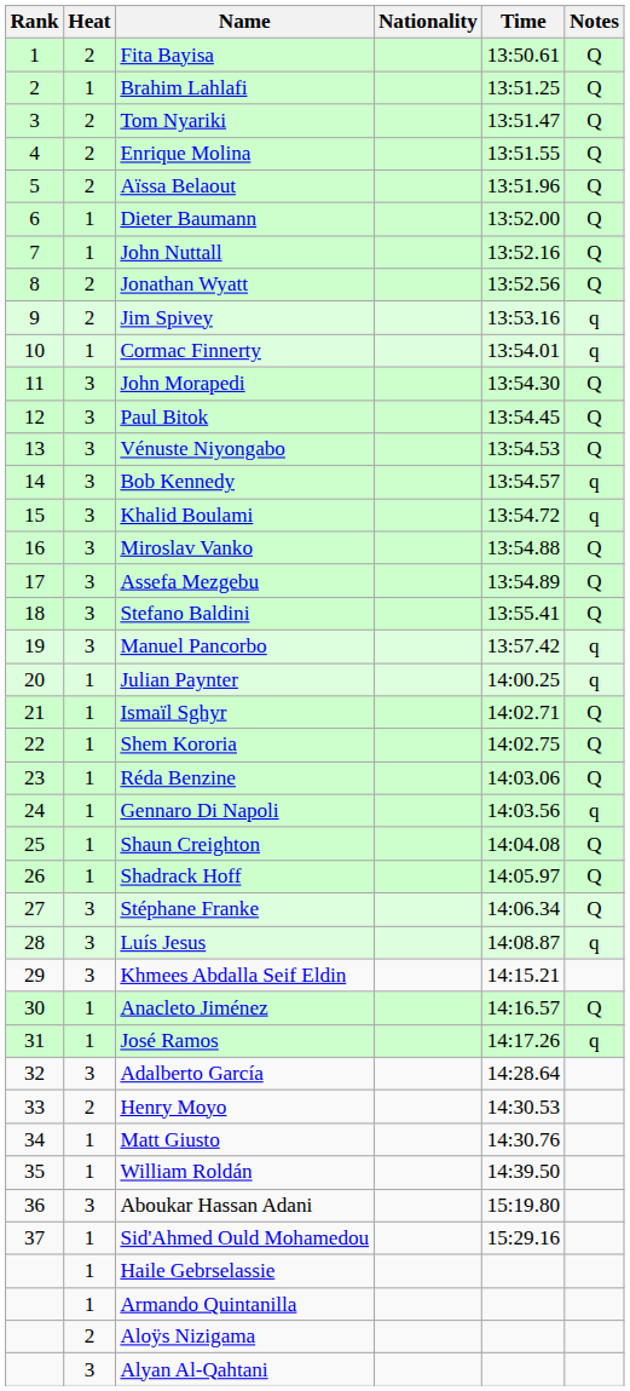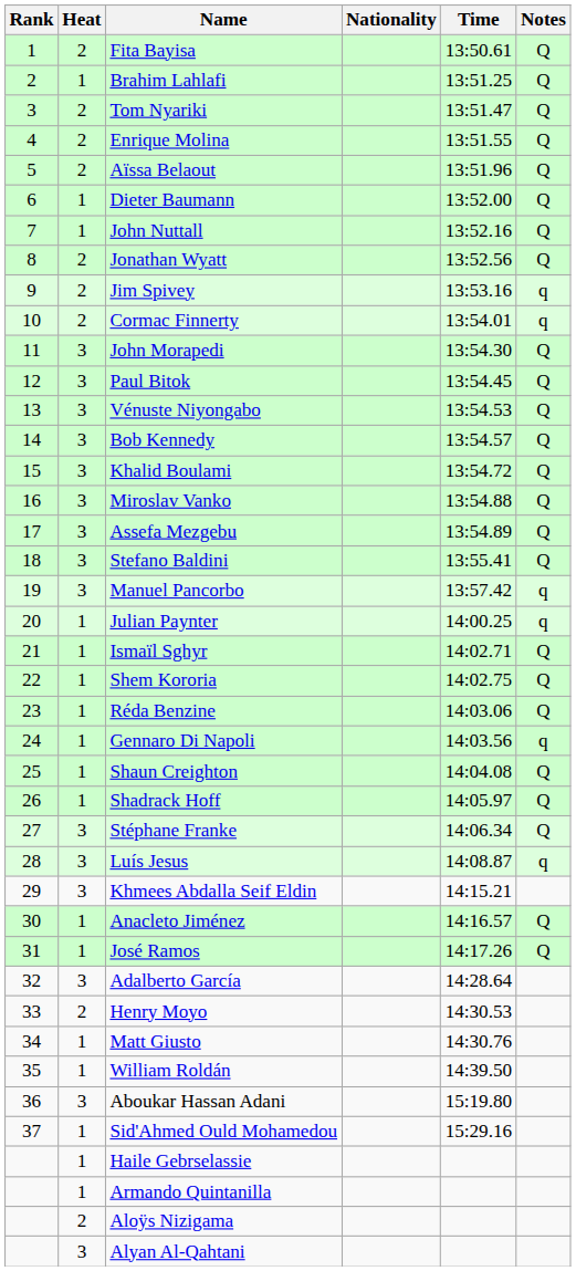 <table class="wikitable sortable" style="text-align:center">
 <tr>
 <th>Rank</th>
 <th>Heat</th>
 <th>Name</th>
 <th>Nationality</th>
 <th>Time</th>
 <th>Notes</th>
 </tr>
 <tr bgcolor=ccffcc>
 <td>1</td>
 <td>2</td>
 <td align=left><a href='#'>Fita Bayisa</a></td>
 <td align=left></td>
 <td>13:50.61</td>
 <td>Q</td>
 </tr>
 <tr bgcolor=ccffcc>
 <td>2</td>
 <td>1</td>
 <td align=left><a href='#'>Brahim Lahlafi</a></td>
 <td align=left></td>
 <td>13:51.25</td>
 <td>Q</td>
 </tr>
 <tr bgcolor=ccffcc>
 <td>3</td>
 <td>2</td>
 <td align=left><a href='#'>Tom Nyariki</a></td>
 <td align=left></td>
 <td>13:51.47</td>
 <td>Q</td>
 </tr>
 <tr bgcolor=ccffcc>
 <td>4</td>
 <td>2</td>
 <td align=left><a href='#'>Enrique Molina</a></td>
 <td align=left></td>
 <td>13:51.55</td>
 <td>Q</td>
 </tr>
 <tr bgcolor=ccffcc>
 <td>5</td>
 <td>2</td>
 <td align=left><a href='#'>Aïssa Belaout</a></td>
 <td align=left></td>
 <td>13:51.96</td>
 <td>Q</td>
 </tr>
 <tr bgcolor=ccffcc>
 <td>6</td>
 <td>1</td>
 <td align=left><a href='#'>Dieter Baumann</a></td>
 <td align=left></td>
 <td>13:52.00</td>
 <td>Q</td>
 </tr>
 <tr bgcolor=ccffcc>
 <td>7</td>
 <td>1</td>
 <td align=left><a href='#'>John Nuttall</a></td>
 <td align=left></td>
 <td>13:52.16</td>
 <td>Q</td>
 </tr>
 <tr bgcolor=ccffcc>
 <td>8</td>
 <td>2</td>
 <td align=left><a href='#'>Jonathan Wyatt</a></td>
 <td align=left></td>
 <td>13:52.56</td>
 <td>Q</td>
 </tr>
 <tr bgcolor=ddffdd>
 <td>9</td>
 <td>2</td>
 <td align=left><a href='#'>Jim Spivey</a></td>
 <td align=left></td>
 <td>13:53.16</td>
 <td>q</td>
 </tr>
 <tr bgcolor=ddffdd>
 <td>10</td>
-<td>1</td>
+<td>2</td>
 <td align=left><a href='#'>Cormac Finnerty</a></td>
 <td align=left></td>
 <td>13:54.01</td>
 <td>q</td>
 </tr>
 <tr bgcolor=ccffcc>
 <td>11</td>
 <td>3</td>
 <td align=left><a href='#'>John Morapedi</a></td>
 <td align=left></td>
 <td>13:54.30</td>
 <td>Q</td>
 </tr>
 <tr bgcolor=ccffcc>
 <td>12</td>
 <td>3</td>
 <td align=left><a href='#'>Paul Bitok</a></td>
 <td align=left></td>
 <td>13:54.45</td>
 <td>Q</td>
 </tr>
 <tr bgcolor=ccffcc>
 <td>13</td>
 <td>3</td>
 <td align=left><a href='#'>Vénuste Niyongabo</a></td>
 <td align=left></td>
 <td>13:54.53</td>
 <td>Q</td>
 </tr>
 <tr bgcolor=ccffcc>
 <td>14</td>
 <td>3</td>
 <td align=left><a href='#'>Bob Kennedy</a></td>
 <td align=left></td>
 <td>13:54.57</td>
-<td>q</td>
+<td>Q</td>
 </tr>
 <tr bgcolor=ccffcc>
 <td>15</td>
 <td>3</td>
 <td align=left><a href='#'>Khalid Boulami</a></td>
 <td align=left></td>
 <td>13:54.72</td>
-<td>q</td>
+<td>Q</td>
 </tr>
 <tr bgcolor=ccffcc>
 <td>16</td>
 <td>3</td>
 <td align=left><a href='#'>Miroslav Vanko</a></td>
 <td align=left></td>
 <td>13:54.88</td>
 <td>Q</td>
 </tr>
 <tr bgcolor=ccffcc>
 <td>17</td>
 <td>3</td>
 <td align=left><a href='#'>Assefa Mezgebu</a></td>
 <td align=left></td>
 <td>13:54.89</td>
 <td>Q</td>
 </tr>
 <tr bgcolor=ccffcc>
 <td>18</td>
 <td>3</td>
 <td align=left><a href='#'>Stefano Baldini</a></td>
 <td align=left></td>
 <td>13:55.41</td>
 <td>Q</td>
 </tr>
 <tr bgcolor=ddffdd>
 <td>19</td>
 <td>3</td>
 <td align=left><a href='#'>Manuel Pancorbo</a></td>
 <td align=left></td>
 <td>13:57.42</td>
 <td>q</td>
 </tr>
 <tr bgcolor=ddffdd>
 <td>20</td>
 <td>1</td>
 <td align=left><a href='#'>Julian Paynter</a></td>
 <td align=left></td>
 <td>14:00.25</td>
 <td>q</td>
 </tr>
 <tr bgcolor=ccffcc>
 <td>21</td>
 <td>1</td>
 <td align=left><a href='#'>Ismaïl Sghyr</a></td>
 <td align=left></td>
 <td>14:02.71</td>
 <td>Q</td>
 </tr>
 <tr bgcolor=ccffcc>
 <td>22</td>
 <td>1</td>
 <td align=left><a href='#'>Shem Kororia</a></td>
 <td align=left></td>
 <td>14:02.75</td>
 <td>Q</td>
 </tr>
 <tr bgcolor=ccffcc>
 <td>23</td>
 <td>1</td>
 <td align=left><a href='#'>Réda Benzine</a></td>
 <td align=left></td>
 <td>14:03.06</td>
 <td>Q</td>
 </tr>
 <tr bgcolor=ccffcc>
 <td>24</td>
 <td>1</td>
 <td align=left><a href='#'>Gennaro Di Napoli</a></td>
 <td align=left></td>
 <td>14:03.56</td>
 <td>q</td>
 </tr>
 <tr bgcolor=ccffcc>
 <td>25</td>
 <td>1</td>
 <td align=left><a href='#'>Shaun Creighton</a></td>
 <td align=left></td>
 <td>14:04.08</td>
 <td>Q</td>
 </tr>
 <tr bgcolor=ccffcc>
 <td>26</td>
 <td>1</td>
 <td align=left><a href='#'>Shadrack Hoff</a></td>
 <td align=left></td>
 <td>14:05.97</td>
 <td>Q</td>
 </tr>
 <tr bgcolor=ddffdd>
 <td>27</td>
 <td>3</td>
 <td align=left><a href='#'>Stéphane Franke</a></td>
 <td align=left></td>
 <td>14:06.34</td>
 <td>Q</td>
 </tr>
 <tr bgcolor=ddffdd>
 <td>28</td>
 <td>3</td>
 <td align=left><a href='#'>Luís Jesus</a></td>
 <td align=left></td>
 <td>14:08.87</td>
 <td>q</td>
 </tr>
 <tr>
 <td>29</td>
 <td>3</td>
 <td align=left><a href='#'>Khmees Abdalla Seif Eldin</a></td>
 <td align=left></td>
 <td>14:15.21</td>
 <td></td>
 </tr>
 <tr bgcolor=ccffcc>
 <td>30</td>
 <td>1</td>
 <td align=left><a href='#'>Anacleto Jiménez</a></td>
 <td align=left></td>
 <td>14:16.57</td>
 <td>Q</td>
 </tr>
 <tr bgcolor=ccffcc>
 <td>31</td>
 <td>1</td>
 <td align=left><a href='#'>José Ramos</a></td>
 <td align=left></td>
 <td>14:17.26</td>
-<td>q</td>
+<td>Q</td>
 </tr>
 <tr>
 <td>32</td>
 <td>3</td>
 <td align=left><a href='#'>Adalberto García</a></td>
 <td align=left></td>
 <td>14:28.64</td>
 <td></td>
 </tr>
 <tr>
 <td>33</td>
 <td>2</td>
 <td align=left><a href='#'>Henry Moyo</a></td>
 <td align=left></td>
 <td>14:30.53</td>
 <td></td>
 </tr>
 <tr>
 <td>34</td>
 <td>1</td>
 <td align=left><a href='#'>Matt Giusto</a></td>
 <td align=left></td>
 <td>14:30.76</td>
 <td></td>
 </tr>
 <tr>
 <td>35</td>
 <td>1</td>
 <td align=left><a href='#'>William Roldán</a></td>
 <td align=left></td>
 <td>14:39.50</td>
 <td></td>
 </tr>
 <tr>
 <td>36</td>
 <td>3</td>
 <td align=left>Aboukar Hassan Adani</td>
 <td align=left></td>
 <td>15:19.80</td>
 <td></td>
 </tr>
 <tr>
 <td>37</td>
 <td>1</td>
 <td align=left><a href='#'>Sid'Ahmed Ould Mohamedou</a></td>
 <td align=left></td>
 <td>15:29.16</td>
 <td></td>
 </tr>
 <tr>
 <td></td>
 <td>1</td>
 <td align=left><a href='#'>Haile Gebrselassie</a></td>
 <td align=left></td>
 <td></td>
 <td></td>
 </tr>
 <tr>
 <td></td>
 <td>1</td>
 <td align=left><a href='#'>Armando Quintanilla</a></td>
 <td align=left></td>
 <td></td>
 <td></td>
 </tr>
 <tr>
 <td></td>
 <td>2</td>
 <td align=left><a href='#'>Aloÿs Nizigama</a></td>
 <td align=left></td>
 <td></td>
 <td></td>
 </tr>
 <tr>
 <td></td>
 <td>3</td>
 <td align=left><a href='#'>Alyan Al-Qahtani</a></td>
 <td align=left></td>
 <td></td>
 <td></td>
 </tr>
 </table>
